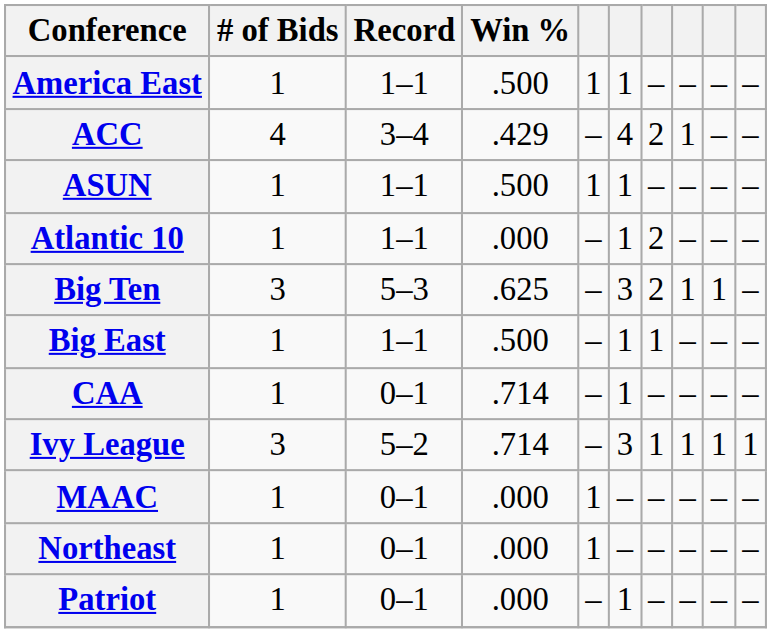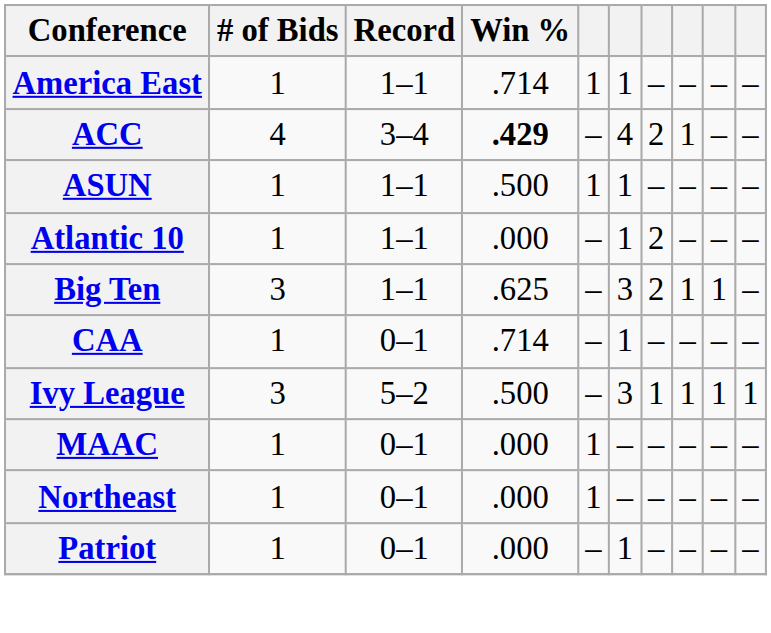 <table class="wikitable sortable plainrowheaders" style="text-align:center">
 <tr>
 <th scope="col">Conference</th>
 <th scope="col"># of Bids</th>
 <th scope="col">Record</th>
 <th scope="col">Win %</th>
 <th scope="col"></th>
 <th scope="col"></th>
 <th scope="col"></th>
 <th scope="col"></th>
 <th scope="col"></th>
 <th scope="col"></th>
 </tr>
 <tr>
 <th scope="row"><a href='#'>America East</a></th>
 <td>1</td>
 <td>1–1</td>
-<td>.500</td>
+<td>.714</td>
 <td>1</td>
 <td>1</td>
 <td>–</td>
 <td>–</td>
 <td>–</td>
 <td>–</td>
 </tr>
 <tr>
 <th scope="row"><a href='#'>ACC</a></th>
 <td>4</td>
 <td>3–4</td>
-<td>.429</td>
+<td><strong>.429</strong></td>
 <td>–</td>
 <td>4</td>
 <td>2</td>
 <td>1</td>
 <td>–</td>
 <td>–</td>
 </tr>
 <tr>
 <th scope="row"><a href='#'>ASUN</a></th>
 <td>1</td>
 <td>1–1</td>
 <td>.500</td>
 <td>1</td>
 <td>1</td>
 <td>–</td>
 <td>–</td>
 <td>–</td>
 <td>–</td>
 </tr>
 <tr>
 <th scope="row"><a href='#'>Atlantic 10</a></th>
 <td>1</td>
 <td>1–1</td>
 <td>.000</td>
 <td>–</td>
 <td>1</td>
 <td>2</td>
 <td>–</td>
 <td>–</td>
 <td>–</td>
 </tr>
 <tr>
 <th scope="row"><a href='#'>Big Ten</a></th>
 <td>3</td>
-<td>5–3</td>
+<td>1–1</td>
 <td>.625</td>
 <td>–</td>
 <td>3</td>
 <td>2</td>
 <td>1</td>
 <td>1</td>
-<td>–</td>
-</tr>
-<tr>
-<th scope="row"><a href='#'>Big East</a></th>
-<td>1</td>
-<td>1–1</td>
-<td>.500</td>
-<td>–</td>
-<td>1</td>
-<td>1</td>
-<td>–</td>
-<td>–</td>
 <td>–</td>
 </tr>
 <tr>
 <th scope="row"><a href='#'>CAA</a></th>
 <td>1</td>
 <td>0–1</td>
 <td>.714</td>
 <td>–</td>
 <td>1</td>
 <td>–</td>
 <td>–</td>
 <td>–</td>
 <td>–</td>
 </tr>
 <tr>
 <th scope="row"><a href='#'>Ivy League</a></th>
 <td>3</td>
 <td>5–2</td>
-<td>.714</td>
+<td>.500</td>
 <td>–</td>
 <td>3</td>
 <td>1</td>
 <td>1</td>
 <td>1</td>
 <td>1</td>
 </tr>
 <tr>
 <th scope="row"><a href='#'>MAAC</a></th>
 <td>1</td>
 <td>0–1</td>
 <td>.000</td>
 <td>1</td>
 <td>–</td>
 <td>–</td>
 <td>–</td>
 <td>–</td>
 <td>–</td>
 </tr>
 <tr>
 <th scope="row"><a href='#'>Northeast</a></th>
 <td>1</td>
 <td>0–1</td>
 <td>.000</td>
 <td>1</td>
 <td>–</td>
 <td>–</td>
 <td>–</td>
 <td>–</td>
 <td>–</td>
 </tr>
 <tr>
 <th scope="row"><a href='#'>Patriot</a></th>
 <td>1</td>
 <td>0–1</td>
 <td>.000</td>
 <td>–</td>
 <td>1</td>
 <td>–</td>
 <td>–</td>
 <td>–</td>
 <td>–</td>
 </tr>
 <tr>
 </tr>
 </table>
